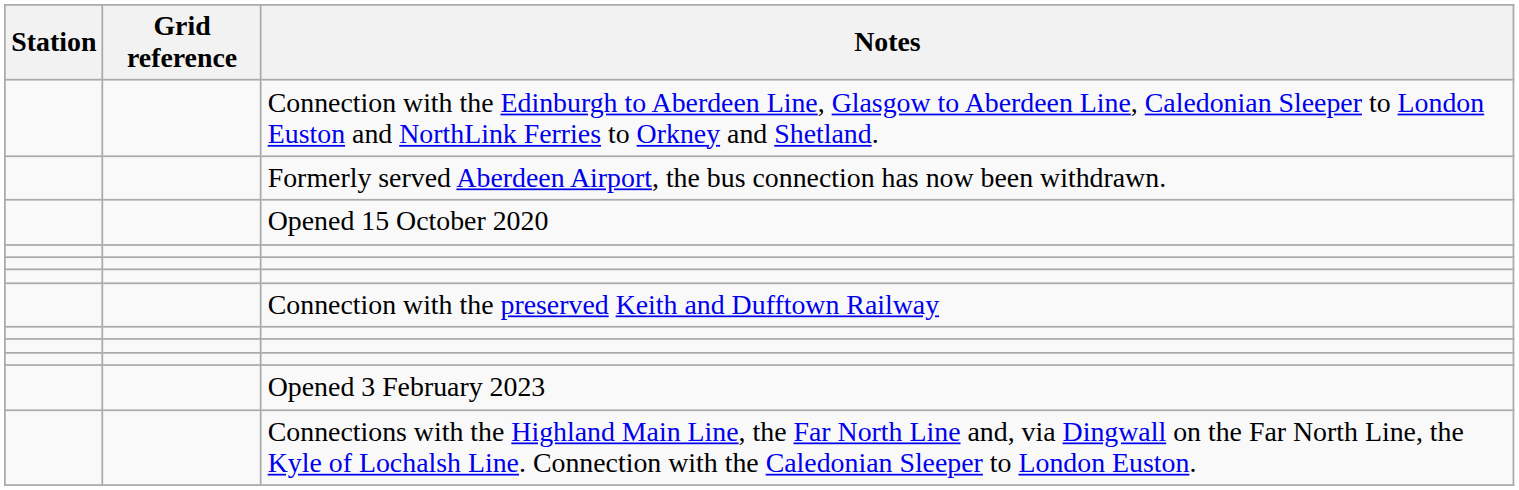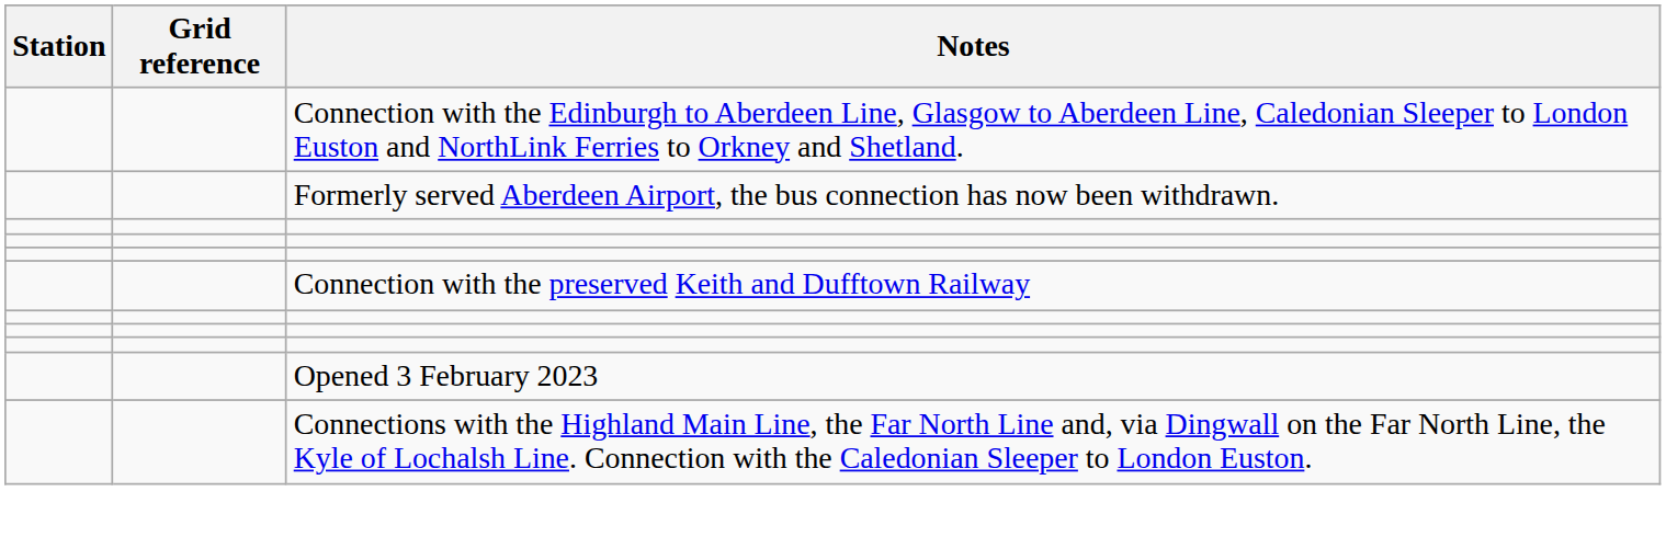 <table class="wikitable">
 <tr>
 <th>Station</th>
 <th>Grid reference</th>
 <th>Notes</th>
 </tr>
 <tr>
 <td></td>
 <td></td>
 <td>Connection with the <a href='#'>Edinburgh to Aberdeen Line</a>, <a href='#'>Glasgow to Aberdeen Line</a>, <a href='#'>Caledonian Sleeper</a> to <a href='#'>London Euston</a> and <a href='#'>NorthLink Ferries</a> to <a href='#'>Orkney</a> and <a href='#'>Shetland</a>.</td>
 </tr>
 <tr>
 <td></td>
 <td></td>
 <td>Formerly served <a href='#'>Aberdeen Airport</a>, the bus connection has now been withdrawn.</td>
-</tr>
-<tr>
-<td></td>
-<td></td>
-<td>Opened 15 October 2020</td>
 </tr>
 <tr>
 <td></td>
 <td></td>
 <td></td>
 </tr>
 <tr>
 <td></td>
 <td></td>
 <td></td>
 </tr>
 <tr>
 <td></td>
 <td></td>
 <td></td>
 </tr>
 <tr>
 <td></td>
 <td></td>
 <td>Connection with the <a href='#'>preserved</a> <a href='#'>Keith and Dufftown Railway</a></td>
 </tr>
 <tr>
 <td></td>
 <td></td>
 <td></td>
 </tr>
 <tr>
 <td></td>
 <td></td>
 <td></td>
 </tr>
 <tr>
 <td></td>
 <td></td>
 <td></td>
 </tr>
 <tr>
 <td></td>
 <td></td>
 <td>Opened 3 February 2023</td>
 </tr>
 <tr>
 <td></td>
 <td></td>
 <td>Connections with the <a href='#'>Highland Main Line</a>, the <a href='#'>Far North Line</a> and, via <a href='#'>Dingwall</a> on the Far North Line, the <a href='#'>Kyle of Lochalsh Line</a>. Connection with the <a href='#'>Caledonian Sleeper</a> to <a href='#'>London Euston</a>.</td>
 </tr>
 </table>
